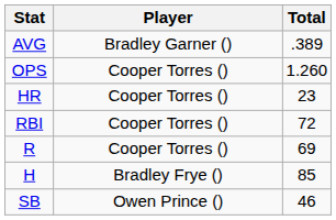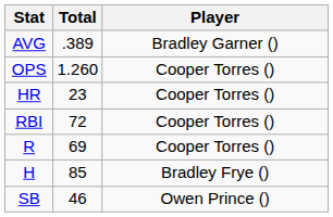 <table class="wikitable" style="text-align:center;">
 <tr>
 <th style="width:15%;">Stat</th>
+<th style="width:15%;">Total</th>
 <th>Player</th>
-<th style="width:15%;">Total</th>
 </tr>
 <tr>
 <td><a href='#'>AVG</a></td>
+<td>.389</td>
 <td>Bradley Garner ()</td>
-<td>.389</td>
 </tr>
 <tr>
 <td><a href='#'>OPS</a></td>
+<td>1.260</td>
 <td>Cooper Torres ()</td>
-<td>1.260</td>
 </tr>
 <tr>
 <td><a href='#'>HR</a></td>
+<td>23</td>
 <td>Cooper Torres ()</td>
-<td>23</td>
 </tr>
 <tr>
 <td><a href='#'>RBI</a></td>
+<td>72</td>
 <td>Cooper Torres ()</td>
-<td>72</td>
 </tr>
 <tr>
 <td><a href='#'>R</a></td>
+<td>69</td>
 <td>Cooper Torres ()</td>
-<td>69</td>
 </tr>
 <tr>
 <td><a href='#'>H</a></td>
+<td>85</td>
 <td>Bradley Frye ()</td>
-<td>85</td>
 </tr>
 <tr>
 <td><a href='#'>SB</a></td>
+<td>46</td>
 <td>Owen Prince ()</td>
-<td>46</td>
 </tr>
 </table>
